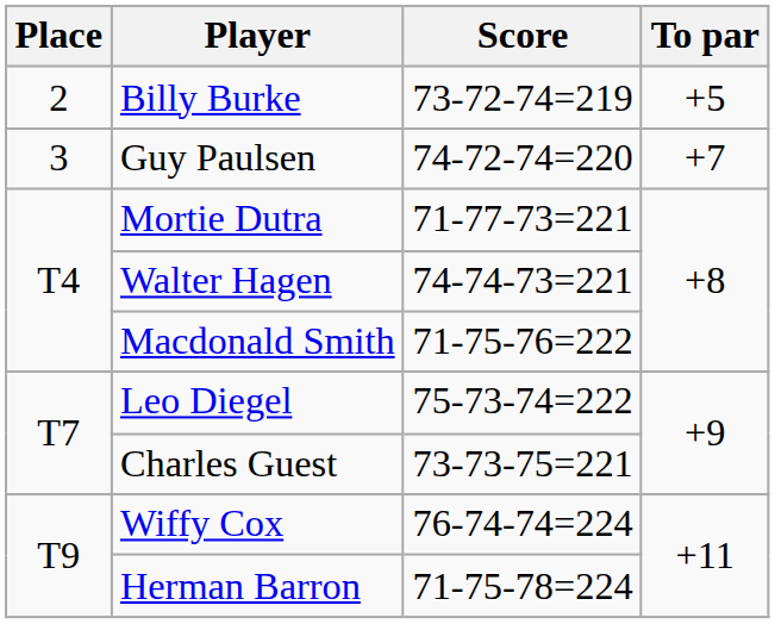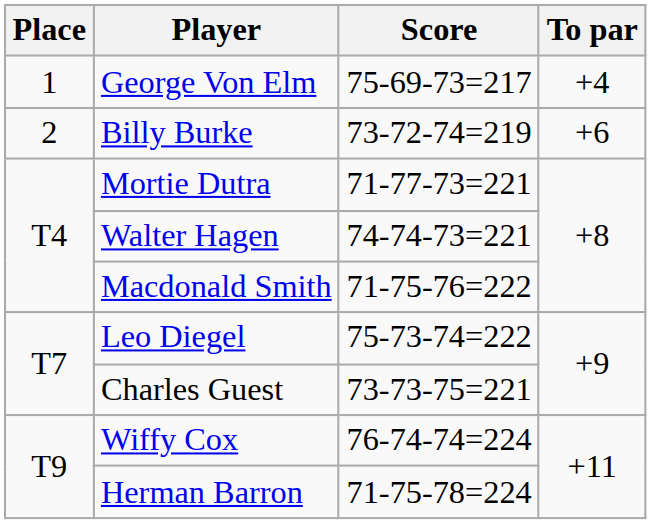 <table class=wikitable>
 <tr>
 <th>Place</th>
 <th>Player</th>
 <th>Score</th>
 <th>To par</th>
 </tr>
 <tr>
+<td align=center>1</td>
+<td> <a href='#'>George Von Elm</a></td>
+<td>75-69-73=217</td>
+<td align=center>+4</td>
+</tr>
+<tr>
 <td align=center>2</td>
 <td> <a href='#'>Billy Burke</a></td>
 <td>73-72-74=219</td>
-<td align=center>+5</td>
-</tr>
-<tr>
-<td align=center>3</td>
-<td> Guy Paulsen</td>
-<td>74-72-74=220</td>
-<td align=center>+7</td>
+<td align=center>+6</td>
 </tr>
 <tr>
 <td rowspan=3 align=center>T4</td>
 <td> <a href='#'>Mortie Dutra</a></td>
 <td>71-77-73=221</td>
 <td rowspan=3 align=center>+8</td>
 </tr>
 <tr>
 <td> <a href='#'>Walter Hagen</a></td>
 <td>74-74-73=221</td>
 </tr>
 <tr>
 <td> <a href='#'>Macdonald Smith</a></td>
 <td>71-75-76=222</td>
 </tr>
 <tr>
 <td rowspan=2 align=center>T7</td>
 <td> <a href='#'>Leo Diegel</a></td>
 <td>75-73-74=222</td>
 <td rowspan=2 align=center>+9</td>
 </tr>
 <tr>
 <td> Charles Guest</td>
 <td>73-73-75=221</td>
 </tr>
 <tr>
 <td rowspan=2 align=center>T9</td>
 <td> <a href='#'>Wiffy Cox</a></td>
 <td>76-74-74=224</td>
 <td rowspan=2 align=center>+11</td>
 </tr>
 <tr>
 <td> <a href='#'>Herman Barron</a></td>
 <td>71-75-78=224</td>
 </tr>
 </table>
